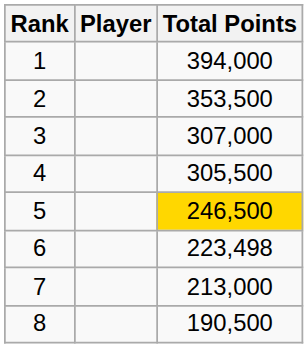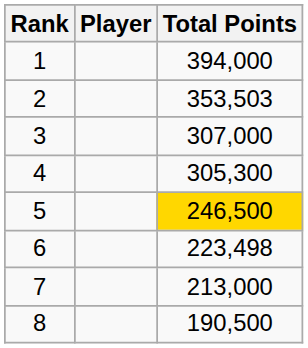 <table class="wikitable" style="font-size: 85%">
 <tr>
 <th>Rank</th>
 <th>Player</th>
 <th>Total Points</th>
 </tr>
 <tr>
 <td align="center">1</td>
 <td></td>
 <td align="center">394,000</td>
 </tr>
 <tr>
 <td align="center">2</td>
 <td></td>
-<td align="center">353,500</td>
+<td align="center">353,503</td>
 </tr>
 <tr>
 <td align="center">3</td>
 <td></td>
 <td align="center">307,000</td>
 </tr>
 <tr>
 <td align="center">4</td>
 <td></td>
-<td align="center">305,500</td>
+<td align="center">305,300</td>
 </tr>
 <tr>
 <td align="center">5</td>
 <td></td>
 <td align="center" style="background: gold;">246,500</td>
 </tr>
 <tr>
 <td align="center">6</td>
 <td></td>
 <td align="center">223,498</td>
 </tr>
 <tr>
 <td align="center">7</td>
 <td></td>
 <td align="center">213,000</td>
 </tr>
 <tr>
 <td align="center">8</td>
 <td></td>
 <td align="center">190,500</td>
 </tr>
 </table>
